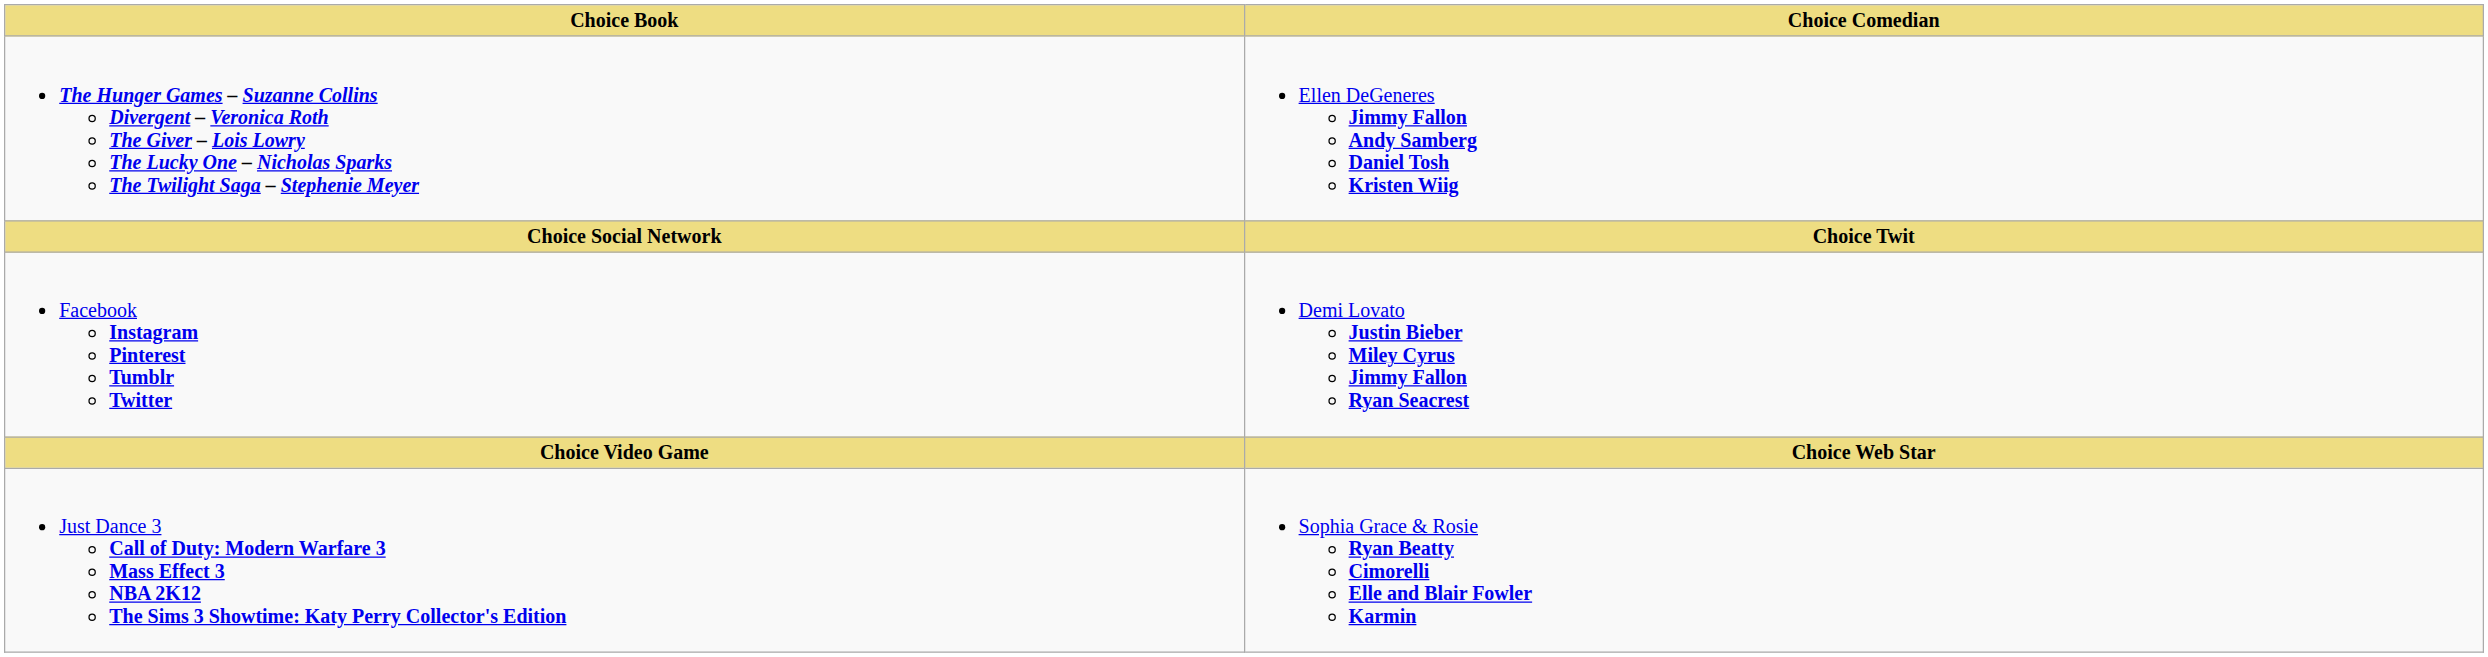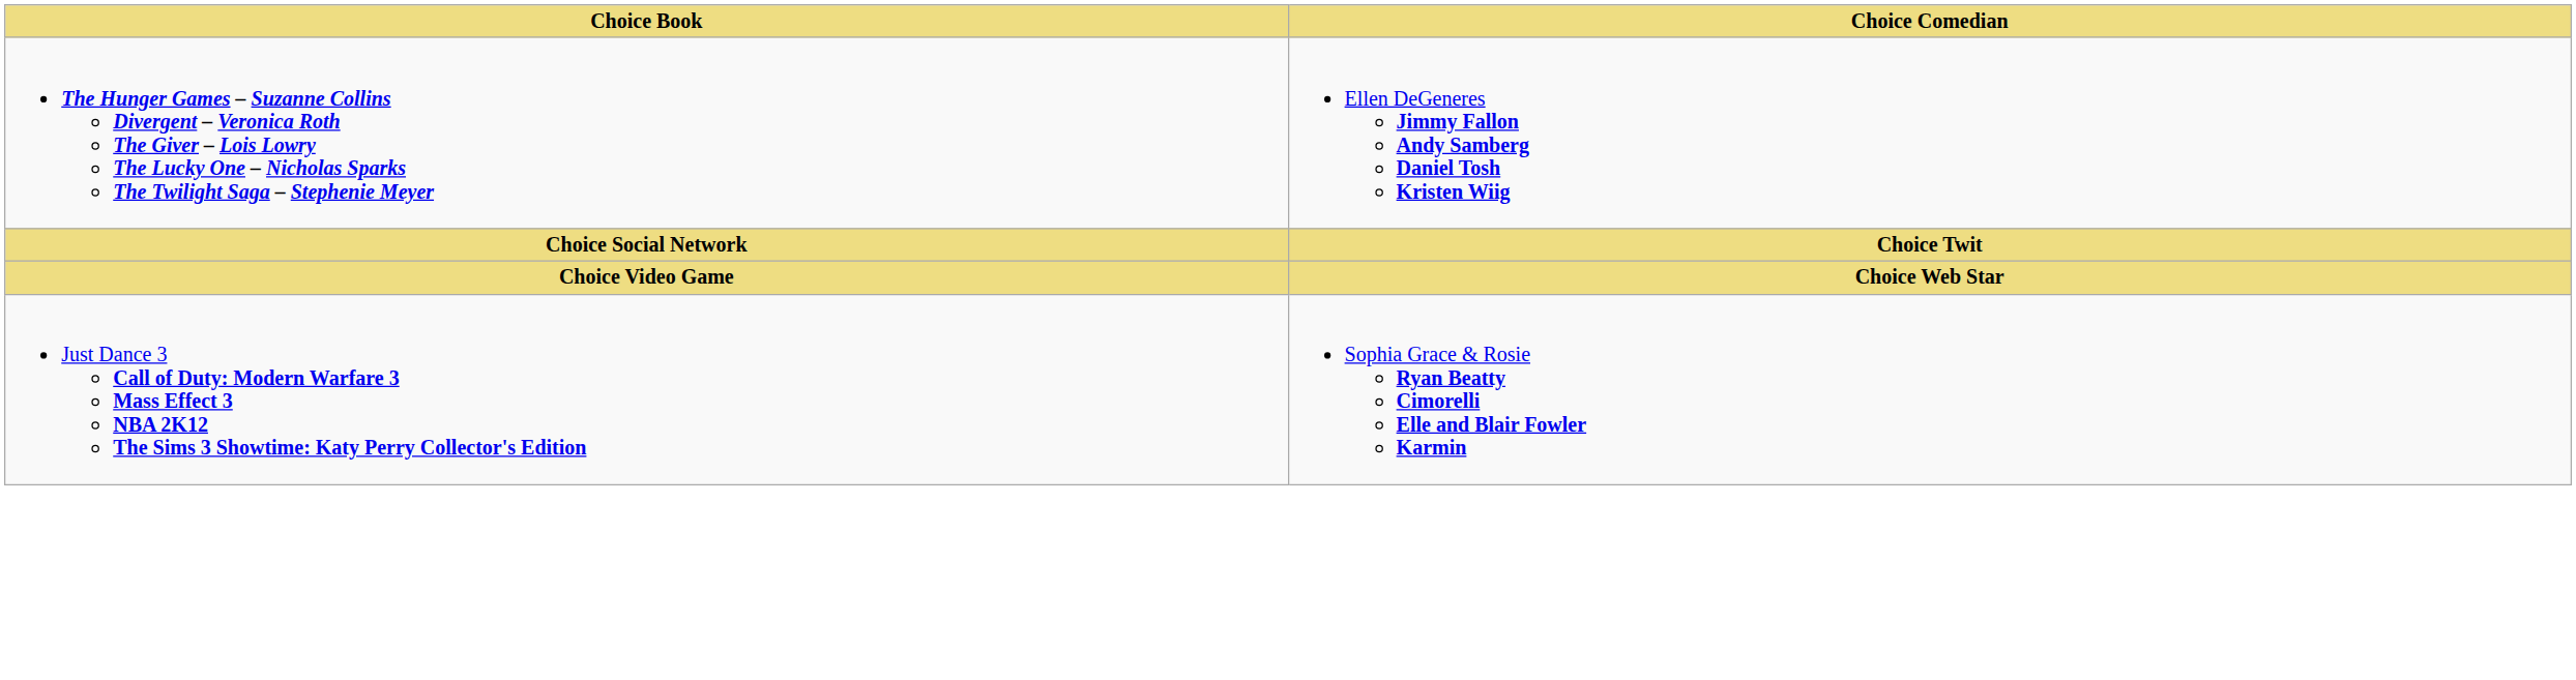 <table class="wikitable" style="width:100%">
 <tr>
 <th style="background:#EEDD82; width:50%">Choice Book</th>
 <th style="background:#EEDD82; width:50%">Choice Comedian</th>
 </tr>
 <tr>
 <td valign="top"><br><ul><li><strong><em><a href='#'>The Hunger Games</a><em> – <a href='#'>Suzanne Collins</a><strong><ul><li></em><a href='#'>Divergent</a><em> – <a href='#'>Veronica Roth</a></li><li></em><a href='#'>The Giver</a><em> – <a href='#'>Lois Lowry</a></li><li></em><a href='#'>The Lucky One</a><em> – <a href='#'>Nicholas Sparks</a></li><li></em><a href='#'>The Twilight Saga</a><em> – <a href='#'>Stephenie Meyer</a></li></ul></li></ul></td>
 <td valign="top"><br><ul><li></strong><a href='#'>Ellen DeGeneres</a><strong><ul><li><a href='#'>Jimmy Fallon</a></li><li><a href='#'>Andy Samberg</a></li><li><a href='#'>Daniel Tosh</a></li><li><a href='#'>Kristen Wiig</a></li></ul></li></ul></td>
 </tr>
 <tr>
 <th style="background:#EEDD82; width:50%">Choice Social Network</th>
 <th style="background:#EEDD82; width:50%">Choice Twit</th>
 </tr>
 <tr>
-<td valign="top"><br><ul><li></strong><a href='#'>Facebook</a><strong><ul><li><a href='#'>Instagram</a></li><li><a href='#'>Pinterest</a></li><li><a href='#'>Tumblr</a></li><li><a href='#'>Twitter</a></li></ul></li></ul></td>
-<td valign="top"><br><ul><li></strong><a href='#'>Demi Lovato</a><strong><ul><li><a href='#'>Justin Bieber</a></li><li><a href='#'>Miley Cyrus</a></li><li><a href='#'>Jimmy Fallon</a></li><li><a href='#'>Ryan Seacrest</a></li></ul></li></ul></td>
-</tr>
-<tr>
 <th style="background:#EEDD82; width:50%">Choice Video Game</th>
 <th style="background:#EEDD82; width:50%">Choice Web Star</th>
 </tr>
 <tr>
 <td valign="top"><br><ul><li></em></strong><a href='#'>Just Dance 3</a><strong><em><ul><li></em><a href='#'>Call of Duty: Modern Warfare 3</a><em></li><li></em><a href='#'>Mass Effect 3</a><em></li><li></em><a href='#'>NBA 2K12</a><em></li><li></em><a href='#'>The Sims 3 Showtime: Katy Perry Collector's Edition</a><em></li></ul></li></ul></td>
 <td valign="top"><br><ul><li></strong><a href='#'>Sophia Grace & Rosie</a><strong><ul><li><a href='#'>Ryan Beatty</a></li><li><a href='#'>Cimorelli</a></li><li><a href='#'>Elle and Blair Fowler</a></li><li><a href='#'>Karmin</a></li></ul></li></ul></td>
 </tr>
 </table>
